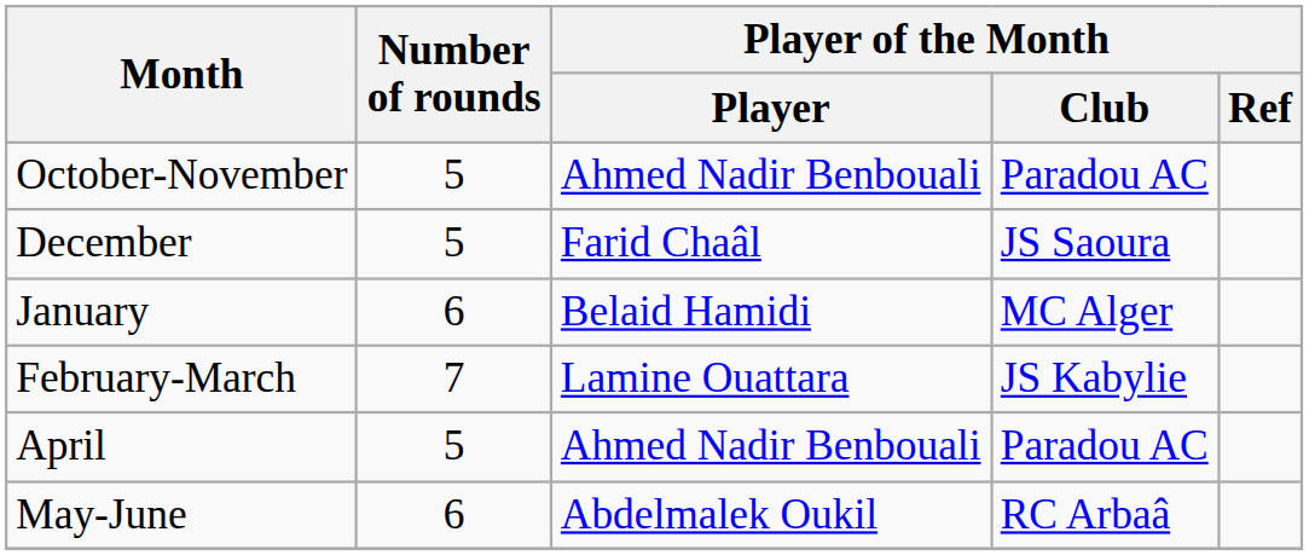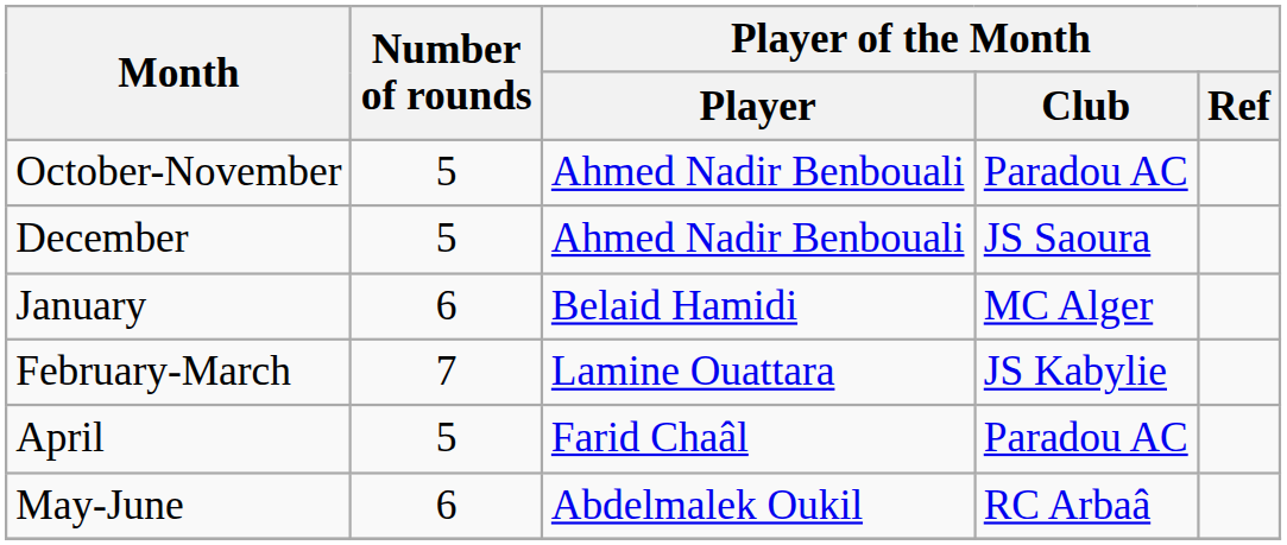 <table class="wikitable">
 <tr>
 <th rowspan="2">Month</th>
 <th rowspan="2">Number<br>of rounds</th>
 <th colspan="3">Player of the Month</th>
 </tr>
 <tr>
 <th>Player</th>
 <th>Club</th>
 <th>Ref</th>
 </tr>
 <tr>
 <td>October-November</td>
 <td align=center>5</td>
 <td> <a href='#'>Ahmed Nadir Benbouali</a></td>
 <td><a href='#'>Paradou AC</a></td>
 <td></td>
 </tr>
 <tr>
 <td>December</td>
 <td align=center>5</td>
-<td> <a href='#'>Farid Chaâl</a></td>
+<td> <a href='#'>Ahmed Nadir Benbouali</a></td>
 <td><a href='#'>JS Saoura</a></td>
 <td></td>
 </tr>
 <tr>
 <td>January</td>
 <td align=center>6</td>
 <td> <a href='#'>Belaid Hamidi</a></td>
 <td><a href='#'>MC Alger</a></td>
 <td></td>
 </tr>
 <tr>
 <td>February-March</td>
 <td align=center>7</td>
 <td> <a href='#'>Lamine Ouattara</a></td>
 <td><a href='#'>JS Kabylie</a></td>
 <td></td>
 </tr>
 <tr>
 <td>April</td>
 <td align=center>5</td>
-<td> <a href='#'>Ahmed Nadir Benbouali</a></td>
+<td> <a href='#'>Farid Chaâl</a></td>
 <td><a href='#'>Paradou AC</a></td>
 <td></td>
 </tr>
 <tr>
 <td>May-June</td>
 <td align=center>6</td>
 <td> <a href='#'>Abdelmalek Oukil</a></td>
 <td><a href='#'>RC Arbaâ</a></td>
 <td></td>
 </tr>
 <tr>
 </tr>
 </table>
